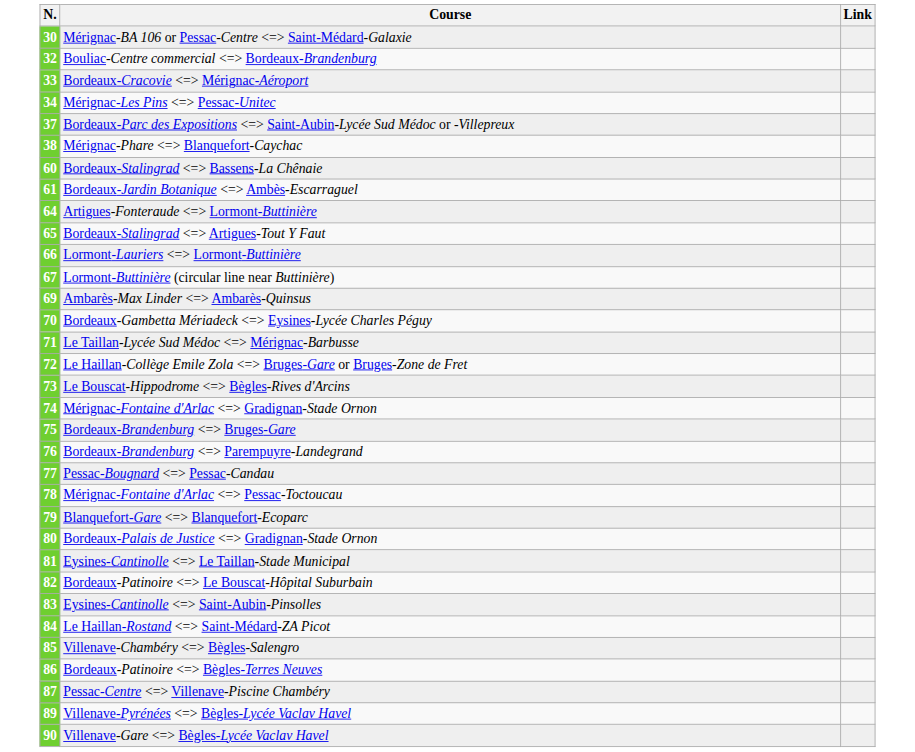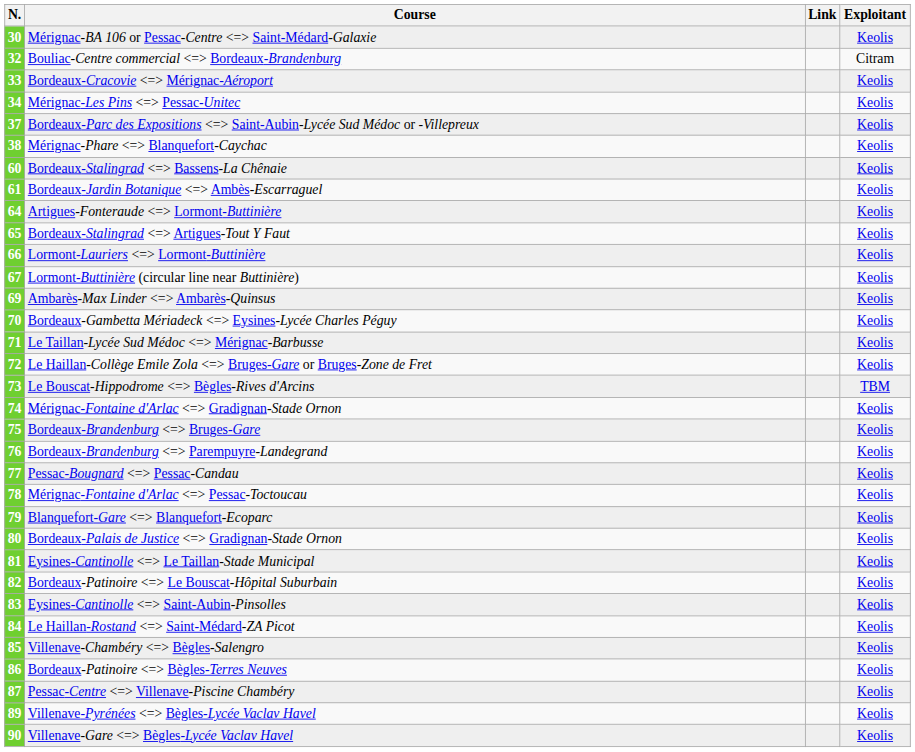 <table class="wikitable" style="margin:0.5em auto">
 <tr>
 <th style="width:5px;">N.</th>
 <th style="width:900px;">Course</th>
 <th style="width:5px;">Link</th>
+<th style="width:75px;">Exploitant</th>
 </tr>
 <tr style="background:#EFEFEF">
 <td style="background:#6FCF30; text-align:center; color:white;"><strong>30</strong></td>
 <td><a href='#'>Mérignac</a><em>-BA 106</em> or <a href='#'>Pessac</a><em>-Centre</em> <=> <a href='#'>Saint-Médard</a><em>-Galaxie</em></td>
 <td></td>
+<td style="text-align:center;"><a href='#'>Keolis</a></td>
 </tr>
 <tr>
 <td style="background:#6FCF30; text-align:center; color:white;"><strong>32</strong></td>
 <td><a href='#'>Bouliac</a><em>-Centre commercial</em> <=> <a href='#'>Bordeaux<em>-Brandenburg</em></a></td>
 <td></td>
+<td style="text-align:center;">Citram</td>
 </tr>
 <tr style="background:#EFEFEF">
 <td style="background:#6FCF30; text-align:center; color:white;"><strong>33</strong></td>
 <td><a href='#'>Bordeaux<em>-Cracovie</em></a> <=> <a href='#'>Mérignac<em>-Aéroport</em></a></td>
 <td></td>
+<td style="text-align:center;"><a href='#'>Keolis</a></td>
 </tr>
 <tr>
 <td style="background:#6FCF30; text-align:center; color:white;"><strong>34</strong></td>
 <td><a href='#'>Mérignac<em>-Les Pins</em></a> <=> <a href='#'>Pessac<em>-Unitec</em></a></td>
 <td></td>
+<td style="text-align:center;"><a href='#'>Keolis</a></td>
 </tr>
 <tr style="background:#EFEFEF">
 <td style="background:#6FCF30; text-align:center; color:white;"><strong>37</strong></td>
 <td><a href='#'>Bordeaux<em>-Parc des Expositions</em></a> <=> <a href='#'>Saint-Aubin</a><em>-Lycée Sud Médoc</em> or <em>-Villepreux</em></td>
 <td></td>
+<td style="text-align:center;"><a href='#'>Keolis</a></td>
 </tr>
 <tr>
 <td style="background:#6FCF30; text-align:center; color:white;"><strong>38</strong></td>
 <td><a href='#'>Mérignac</a><em>-Phare</em> <=> <a href='#'>Blanquefort</a><em>-Caychac</em></td>
 <td></td>
+<td style="text-align:center;"><a href='#'>Keolis</a></td>
 </tr>
 <tr style="background:#EFEFEF">
 <td style="background:#6FCF30; text-align:center; color:white;"><strong>60</strong></td>
 <td><a href='#'>Bordeaux<em>-Stalingrad</em></a> <=> <a href='#'>Bassens</a><em>-La Chênaie</em></td>
 <td></td>
+<td style="text-align:center;"><a href='#'>Keolis</a></td>
 </tr>
 <tr>
 <td style="background:#6FCF30; text-align:center; color:white;"><strong>61</strong></td>
 <td><a href='#'>Bordeaux<em>-Jardin Botanique</em></a> <=> <a href='#'>Ambès</a><em>-Escarraguel</em></td>
 <td></td>
+<td style="text-align:center;"><a href='#'>Keolis</a></td>
 </tr>
 <tr style="background:#EFEFEF">
 <td style="background:#6FCF30; text-align:center; color:white;"><strong>64</strong></td>
 <td><a href='#'>Artigues</a><em>-Fonteraude</em> <=> <a href='#'>Lormont<em>-Buttinière</em></a></td>
 <td></td>
+<td style="text-align:center;"><a href='#'>Keolis</a></td>
 </tr>
 <tr>
 <td style="background:#6FCF30; text-align:center; color:white;"><strong>65</strong></td>
 <td><a href='#'>Bordeaux<em>-Stalingrad</em></a> <=> <a href='#'>Artigues</a><em>-Tout Y Faut</em></td>
 <td></td>
+<td style="text-align:center;"><a href='#'>Keolis</a></td>
 </tr>
 <tr style="background:#EFEFEF">
 <td style="background:#6FCF30; text-align:center; color:white;"><strong>66</strong></td>
 <td><a href='#'>Lormont<em>-Lauriers</em></a> <=> <a href='#'>Lormont<em>-Buttinière</em></a></td>
 <td></td>
+<td style="text-align:center;"><a href='#'>Keolis</a></td>
 </tr>
 <tr>
 <td style="background:#6FCF30; text-align:center; color:white;"><strong>67</strong></td>
 <td><a href='#'>Lormont<em>-Buttinière</em></a> (circular line near <em>Buttinière</em>)</td>
 <td></td>
+<td style="text-align:center;"><a href='#'>Keolis</a></td>
 </tr>
 <tr style="background:#EFEFEF">
 <td style="background:#6FCF30; text-align:center; color:white;"><strong>69</strong></td>
 <td><a href='#'>Ambarès</a><em>-Max Linder</em> <=> <a href='#'>Ambarès</a><em>-Quinsus</em></td>
 <td></td>
+<td style="text-align:center;"><a href='#'>Keolis</a></td>
 </tr>
 <tr>
 <td style="background:#6FCF30; text-align:center; color:white;"><strong>70</strong></td>
 <td><a href='#'>Bordeaux</a><em>-Gambetta Mériadeck</em> <=> <a href='#'>Eysines</a><em>-Lycée Charles Péguy</em></td>
 <td></td>
+<td style="text-align:center;"><a href='#'>Keolis</a></td>
 </tr>
 <tr style="background:#EFEFEF">
 <td style="background:#6FCF30; text-align:center; color:white;"><strong>71</strong></td>
 <td><a href='#'>Le Taillan</a><em>-Lycée Sud Médoc</em> <=> <a href='#'>Mérignac</a><em>-Barbusse</em></td>
 <td></td>
+<td style="text-align:center;"><a href='#'>Keolis</a></td>
 </tr>
 <tr>
 <td style="background:#6FCF30; text-align:center; color:white;"><strong>72</strong></td>
 <td><a href='#'>Le Haillan</a><em>-Collège Emile Zola</em> <=> <a href='#'>Bruges<em>-Gare</em></a> or <a href='#'>Bruges</a><em>-Zone de Fret</em></td>
 <td></td>
+<td style="text-align:center;"><a href='#'>Keolis</a></td>
 </tr>
 <tr style="background:#EFEFEF">
 <td style="background:#6FCF30; text-align:center; color:white;"><strong>73</strong></td>
 <td><a href='#'>Le Bouscat</a><em>-Hippodrome</em> <=> <a href='#'>Bègles</a><em>-Rives d'Arcins</em></td>
 <td></td>
+<td style="text-align:center;"><a href='#'>TBM</a></td>
 </tr>
 <tr>
 <td style="background:#6FCF30; text-align:center; color:white;"><strong>74</strong></td>
 <td><a href='#'>Mérignac<em>-Fontaine d'Arlac</em></a> <=> <a href='#'>Gradignan</a><em>-Stade Ornon</em></td>
 <td></td>
+<td style="text-align:center;"><a href='#'>Keolis</a></td>
 </tr>
 <tr style="background:#EFEFEF">
 <td style="background:#6FCF30; text-align:center; color:white;"><strong>75</strong></td>
 <td><a href='#'>Bordeaux<em>-Brandenburg</em></a> <=> <a href='#'>Bruges<em>-Gare</em></a></td>
 <td></td>
+<td style="text-align:center;"><a href='#'>Keolis</a></td>
 </tr>
 <tr>
 <td style="background:#6FCF30; text-align:center; color:white;"><strong>76</strong></td>
 <td><a href='#'>Bordeaux<em>-Brandenburg</em></a> <=> <a href='#'>Parempuyre</a><em>-Landegrand</em></td>
 <td></td>
+<td style="text-align:center;"><a href='#'>Keolis</a></td>
 </tr>
 <tr style="background:#EFEFEF">
 <td style="background:#6FCF30; text-align:center; color:white;"><strong>77</strong></td>
 <td><a href='#'>Pessac<em>-Bougnard</em></a> <=> <a href='#'>Pessac</a><em>-Candau</em></td>
 <td></td>
+<td style="text-align:center;"><a href='#'>Keolis</a></td>
 </tr>
 <tr>
 <td style="background:#6FCF30; text-align:center; color:white;"><strong>78</strong></td>
 <td><a href='#'>Mérignac<em>-Fontaine d'Arlac</em></a> <=> <a href='#'>Pessac</a><em>-Toctoucau</em></td>
 <td></td>
+<td style="text-align:center;"><a href='#'>Keolis</a></td>
 </tr>
 <tr style="background:#EFEFEF">
 <td style="background:#6FCF30; text-align:center; color:white;"><strong>79</strong></td>
 <td><a href='#'>Blanquefort<em>-Gare</em></a> <=> <a href='#'>Blanquefort</a><em>-Ecoparc</em></td>
 <td></td>
+<td style="text-align:center;"><a href='#'>Keolis</a></td>
 </tr>
 <tr>
 <td style="background:#6FCF30; text-align:center; color:white;"><strong>80</strong></td>
 <td><a href='#'>Bordeaux<em>-Palais de Justice</em></a> <=> <a href='#'>Gradignan</a><em>-Stade Ornon</em></td>
 <td></td>
+<td style="text-align:center;"><a href='#'>Keolis</a></td>
 </tr>
 <tr style="background:#EFEFEF">
 <td style="background:#6FCF30; text-align:center; color:white;"><strong>81</strong></td>
 <td><a href='#'>Eysines<em>-Cantinolle</em></a> <=> <a href='#'>Le Taillan</a><em>-Stade Municipal</em></td>
 <td></td>
+<td style="text-align:center;"><a href='#'>Keolis</a></td>
 </tr>
 <tr>
 <td style="background:#6FCF30; text-align:center; color:white;"><strong>82</strong></td>
 <td><a href='#'>Bordeaux</a><em>-Patinoire</em> <=> <a href='#'>Le Bouscat</a><em>-Hôpital Suburbain</em></td>
 <td></td>
+<td style="text-align:center;"><a href='#'>Keolis</a></td>
 </tr>
 <tr style="background:#EFEFEF">
 <td style="background:#6FCF30; text-align:center; color:white;"><strong>83</strong></td>
 <td><a href='#'>Eysines<em>-Cantinolle</em></a> <=> <a href='#'>Saint-Aubin</a><em>-Pinsolles</em></td>
 <td></td>
+<td style="text-align:center;"><a href='#'>Keolis</a></td>
 </tr>
 <tr>
 <td style="background:#6FCF30; text-align:center; color:white;"><strong>84</strong></td>
 <td><a href='#'>Le Haillan<em>-Rostand</em></a> <=> <a href='#'>Saint-Médard</a><em>-ZA Picot</em></td>
 <td></td>
+<td style="text-align:center;"><a href='#'>Keolis</a></td>
 </tr>
 <tr style="background:#EFEFEF">
 <td style="background:#6FCF30; text-align:center; color:white;"><strong>85</strong></td>
 <td><a href='#'>Villenave</a><em>-Chambéry</em> <=> <a href='#'>Bègles</a><em>-Salengro</em></td>
 <td></td>
+<td style="text-align:center;"><a href='#'>Keolis</a></td>
 </tr>
 <tr>
 <td style="background:#6FCF30; text-align:center; color:white;"><strong>86</strong></td>
 <td><a href='#'>Bordeaux</a><em>-Patinoire</em> <=> <a href='#'>Bègles<em>-Terres Neuves</em></a></td>
 <td></td>
+<td style="text-align:center;"><a href='#'>Keolis</a></td>
 </tr>
 <tr style="background:#EFEFEF">
 <td style="background:#6FCF30; text-align:center; color:white;"><strong>87</strong></td>
 <td><a href='#'>Pessac<em>-Centre</em></a> <=> <a href='#'>Villenave</a><em>-Piscine Chambéry</em></td>
 <td></td>
+<td style="text-align:center;"><a href='#'>Keolis</a></td>
 </tr>
 <tr>
 <td style="background:#6FCF30; text-align:center; color:white;"><strong>89</strong></td>
 <td><a href='#'>Villenave<em>-Pyrénées</em></a> <=> <a href='#'>Bègles<em>-Lycée Vaclav Havel</em></a></td>
 <td></td>
+<td style="text-align:center;"><a href='#'>Keolis</a></td>
 </tr>
 <tr style="background:#EFEFEF">
 <td style="background:#6FCF30; text-align:center; color:white;"><strong>90</strong></td>
 <td><a href='#'>Villenave</a><em>-Gare</em> <=> <a href='#'>Bègles<em>-Lycée Vaclav Havel</em></a></td>
 <td></td>
+<td style="text-align:center;"><a href='#'>Keolis</a></td>
 </tr>
 </table>
